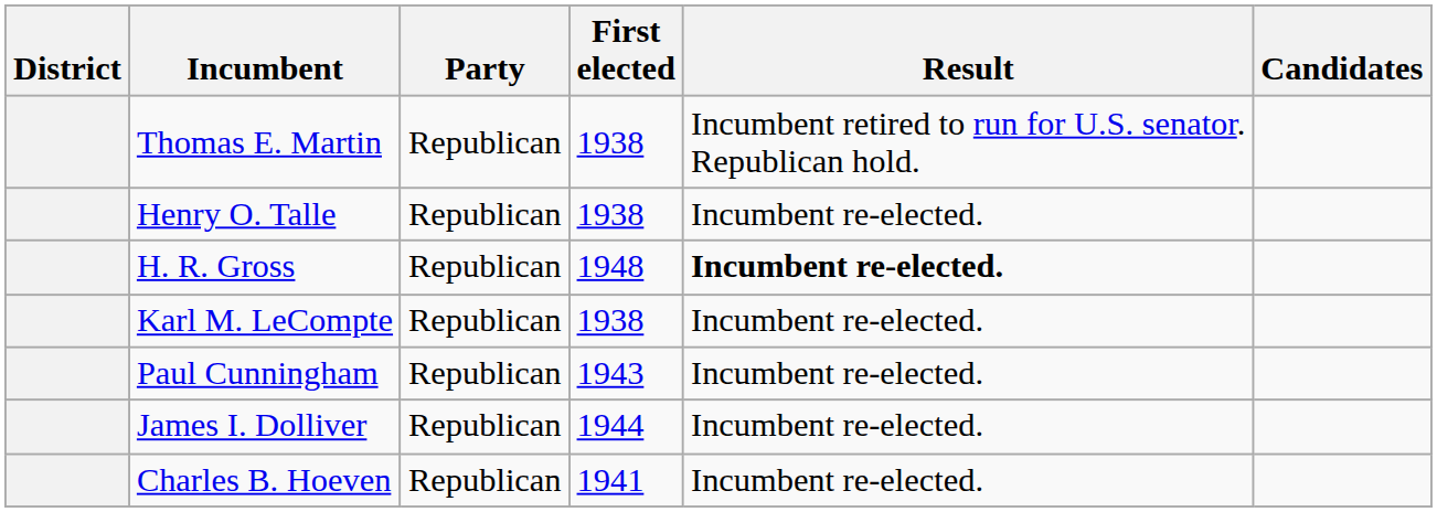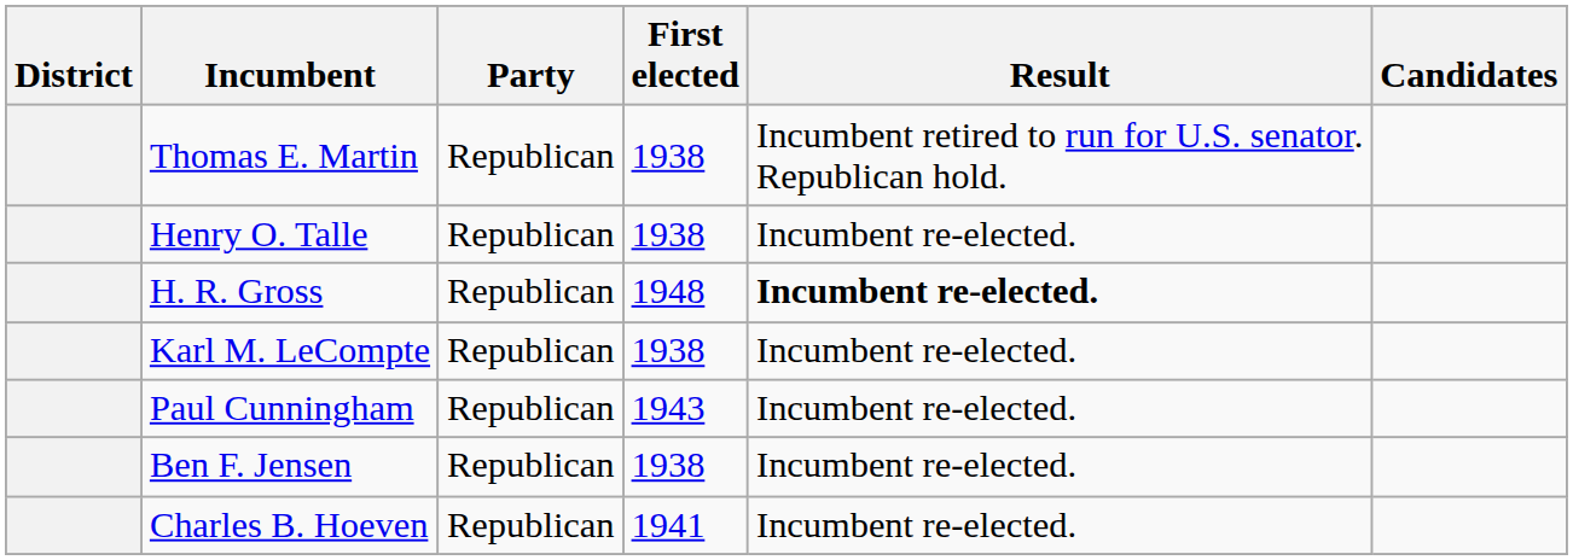 <table class=wikitable>
 <tr valign=bottom>
 <th>District</th>
 <th>Incumbent</th>
 <th>Party</th>
 <th>First<br>elected</th>
 <th>Result</th>
 <th>Candidates</th>
 </tr>
 <tr>
 <th></th>
 <td><a href='#'>Thomas E. Martin</a></td>
 <td>Republican</td>
 <td><a href='#'>1938</a></td>
 <td>Incumbent retired to <a href='#'>run for U.S. senator</a>.<br>Republican hold.</td>
 <td nowrap></td>
 </tr>
 <tr>
 <th></th>
 <td><a href='#'>Henry O. Talle</a></td>
 <td>Republican</td>
 <td><a href='#'>1938</a></td>
 <td>Incumbent re-elected.</td>
 <td nowrap></td>
 </tr>
 <tr>
 <th></th>
 <td><a href='#'>H. R. Gross</a></td>
 <td>Republican</td>
 <td><a href='#'>1948</a></td>
 <td><strong>Incumbent re-elected.</strong></td>
 <td nowrap></td>
 </tr>
 <tr>
 <th></th>
 <td><a href='#'>Karl M. LeCompte</a></td>
 <td>Republican</td>
 <td><a href='#'>1938</a></td>
 <td>Incumbent re-elected.</td>
 <td nowrap></td>
 </tr>
 <tr>
 <th></th>
 <td><a href='#'>Paul Cunningham</a></td>
 <td>Republican</td>
 <td><a href='#'>1943</a></td>
 <td>Incumbent re-elected.</td>
 <td nowrap></td>
 </tr>
 <tr>
 <th></th>
-<td><a href='#'>James I. Dolliver</a></td>
+<td><a href='#'>Ben F. Jensen</a></td>
 <td>Republican</td>
-<td><a href='#'>1944</a></td>
+<td><a href='#'>1938</a></td>
 <td>Incumbent re-elected.</td>
 <td nowrap></td>
 </tr>
 <tr>
 <th></th>
 <td><a href='#'>Charles B. Hoeven</a></td>
 <td>Republican</td>
 <td><a href='#'>1941</a></td>
 <td>Incumbent re-elected.</td>
 <td nowrap></td>
 </tr>
 </table>
